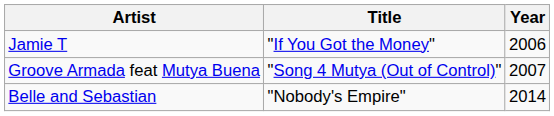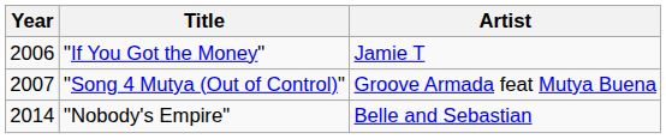 <table class="wikitable">
 <tr>
+<th>Year</th>
+<th>Title</th>
 <th>Artist</th>
-<th>Title</th>
-<th>Year</th>
 </tr>
 <tr>
+<td>2006</td>
+<td>"<a href='#'>If You Got the Money</a>"</td>
 <td><a href='#'>Jamie T</a></td>
-<td>"<a href='#'>If You Got the Money</a>"</td>
-<td>2006</td>
 </tr>
 <tr>
+<td>2007</td>
+<td>"<a href='#'>Song 4 Mutya (Out of Control)</a>"</td>
 <td><a href='#'>Groove Armada</a> feat <a href='#'>Mutya Buena</a></td>
-<td>"<a href='#'>Song 4 Mutya (Out of Control)</a>"</td>
-<td>2007</td>
 </tr>
 <tr>
+<td>2014</td>
+<td>"Nobody's Empire"</td>
 <td><a href='#'>Belle and Sebastian</a></td>
-<td>"Nobody's Empire"</td>
-<td>2014</td>
 </tr>
 </table>
